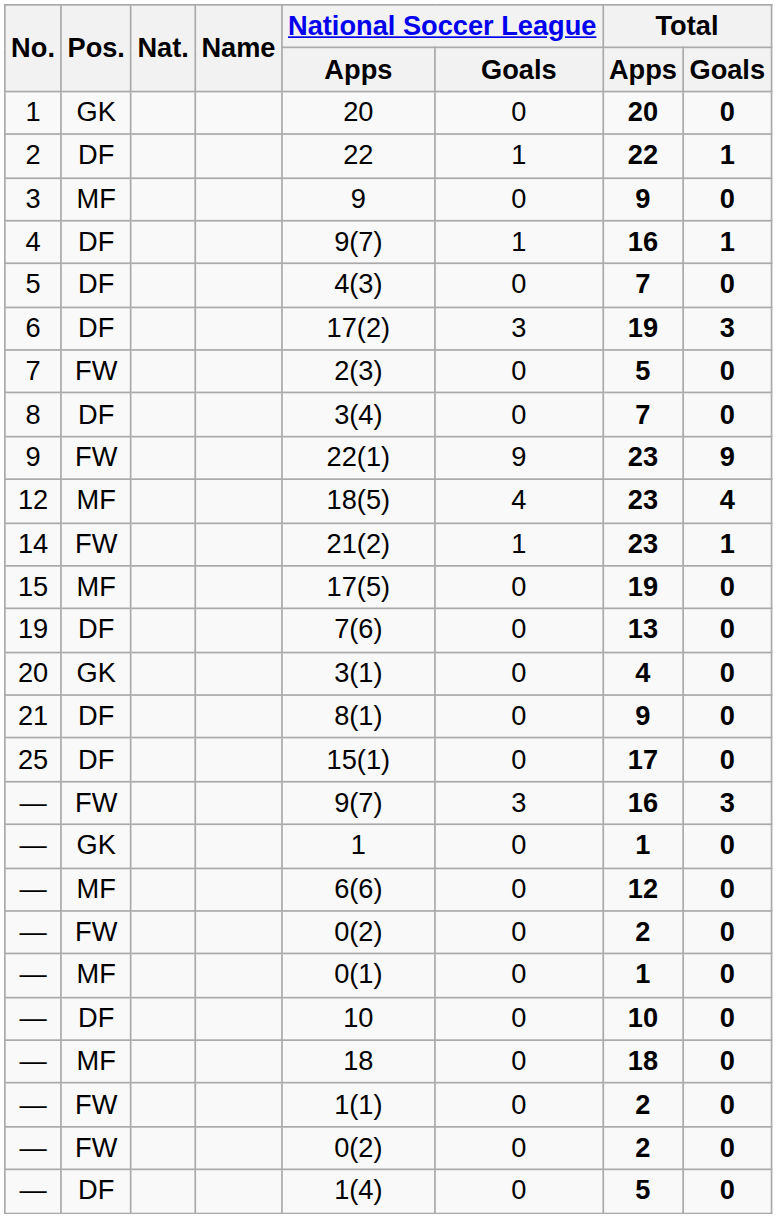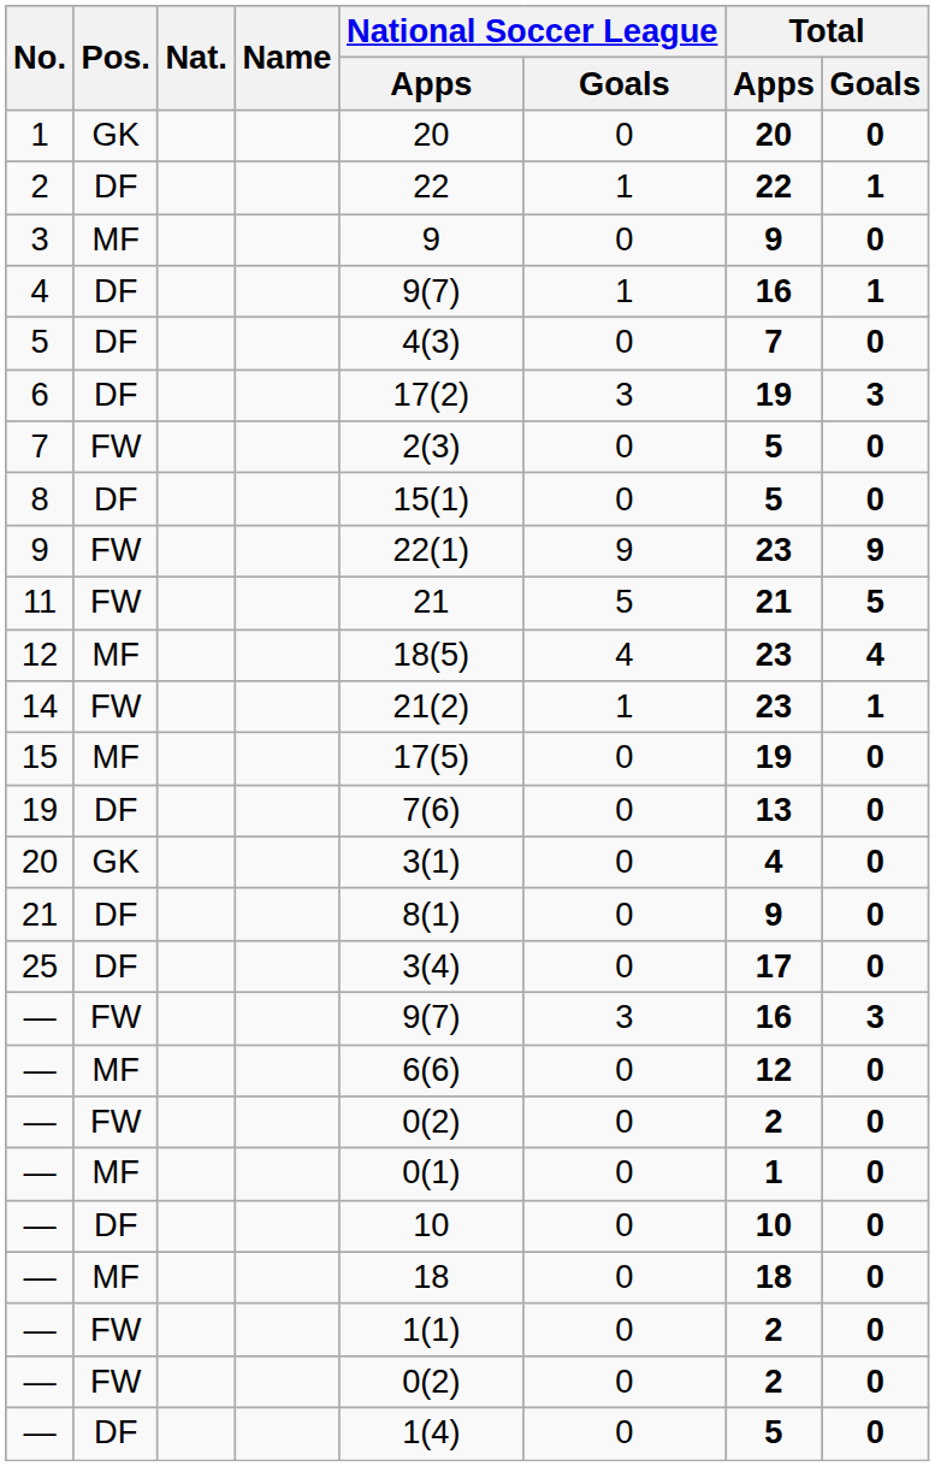 <table class="wikitable sortable" style="text-align:center">
 <tr>
 <th rowspan="2">No.</th>
 <th rowspan="2">Pos.</th>
 <th rowspan="2">Nat.</th>
 <th rowspan="2">Name</th>
 <th colspan="2"><a href='#'>National Soccer League</a></th>
 <th colspan="2">Total</th>
 </tr>
 <tr>
 <th>Apps</th>
 <th>Goals</th>
 <th>Apps</th>
 <th>Goals</th>
 </tr>
 <tr>
 <td>1</td>
 <td>GK</td>
 <td></td>
 <td align=left></td>
 <td>20</td>
 <td>0</td>
 <td><strong>20</strong></td>
 <td><strong>0</strong></td>
 </tr>
 <tr>
 <td>2</td>
 <td>DF</td>
 <td></td>
 <td align=left></td>
 <td>22</td>
 <td>1</td>
 <td><strong>22</strong></td>
 <td><strong>1</strong></td>
 </tr>
 <tr>
 <td>3</td>
 <td>MF</td>
 <td></td>
 <td align=left></td>
 <td>9</td>
 <td>0</td>
 <td><strong>9</strong></td>
 <td><strong>0</strong></td>
 </tr>
 <tr>
 <td>4</td>
 <td>DF</td>
 <td></td>
 <td align=left></td>
 <td>9(7)</td>
 <td>1</td>
 <td><strong>16</strong></td>
 <td><strong>1</strong></td>
 </tr>
 <tr>
 <td>5</td>
 <td>DF</td>
 <td></td>
 <td align=left></td>
 <td>4(3)</td>
 <td>0</td>
 <td><strong>7</strong></td>
 <td><strong>0</strong></td>
 </tr>
 <tr>
 <td>6</td>
 <td>DF</td>
 <td></td>
 <td align=left></td>
 <td>17(2)</td>
 <td>3</td>
 <td><strong>19</strong></td>
 <td><strong>3</strong></td>
 </tr>
 <tr>
 <td>7</td>
 <td>FW</td>
 <td></td>
 <td align=left></td>
 <td>2(3)</td>
 <td>0</td>
 <td><strong>5</strong></td>
 <td><strong>0</strong></td>
 </tr>
 <tr>
 <td>8</td>
 <td>DF</td>
 <td></td>
 <td align=left></td>
-<td>3(4)</td>
+<td>15(1)</td>
 <td>0</td>
-<td><strong>7</strong></td>
+<td><strong>5</strong></td>
 <td><strong>0</strong></td>
 </tr>
 <tr>
 <td>9</td>
 <td>FW</td>
 <td></td>
 <td align=left></td>
 <td>22(1)</td>
 <td>9</td>
 <td><strong>23</strong></td>
 <td><strong>9</strong></td>
+</tr>
+<tr>
+<td>11</td>
+<td>FW</td>
+<td></td>
+<td align=left></td>
+<td>21</td>
+<td>5</td>
+<td><strong>21</strong></td>
+<td><strong>5</strong></td>
 </tr>
 <tr>
 <td>12</td>
 <td>MF</td>
 <td></td>
 <td align=left></td>
 <td>18(5)</td>
 <td>4</td>
 <td><strong>23</strong></td>
 <td><strong>4</strong></td>
 </tr>
 <tr>
 <td>14</td>
 <td>FW</td>
 <td></td>
 <td align=left></td>
 <td>21(2)</td>
 <td>1</td>
 <td><strong>23</strong></td>
 <td><strong>1</strong></td>
 </tr>
 <tr>
 <td>15</td>
 <td>MF</td>
 <td></td>
 <td align=left></td>
 <td>17(5)</td>
 <td>0</td>
 <td><strong>19</strong></td>
 <td><strong>0</strong></td>
 </tr>
 <tr>
 <td>19</td>
 <td>DF</td>
 <td></td>
 <td align=left></td>
 <td>7(6)</td>
 <td>0</td>
 <td><strong>13</strong></td>
 <td><strong>0</strong></td>
 </tr>
 <tr>
 <td>20</td>
 <td>GK</td>
 <td></td>
 <td align=left></td>
 <td>3(1)</td>
 <td>0</td>
 <td><strong>4</strong></td>
 <td><strong>0</strong></td>
 </tr>
 <tr>
 <td>21</td>
 <td>DF</td>
 <td></td>
 <td align=left></td>
 <td>8(1)</td>
 <td>0</td>
 <td><strong>9</strong></td>
 <td><strong>0</strong></td>
 </tr>
 <tr>
 <td>25</td>
 <td>DF</td>
 <td></td>
 <td align=left></td>
-<td>15(1)</td>
+<td>3(4)</td>
 <td>0</td>
 <td><strong>17</strong></td>
 <td><strong>0</strong></td>
 </tr>
 <tr>
 <td>—</td>
 <td>FW</td>
 <td></td>
 <td align=left></td>
 <td>9(7)</td>
 <td>3</td>
 <td><strong>16</strong></td>
 <td><strong>3</strong></td>
-</tr>
-<tr>
-<td>—</td>
-<td>GK</td>
-<td></td>
-<td align=left></td>
-<td>1</td>
-<td>0</td>
-<td><strong>1</strong></td>
-<td><strong>0</strong></td>
 </tr>
 <tr>
 <td>—</td>
 <td>MF</td>
 <td></td>
 <td align=left></td>
 <td>6(6)</td>
 <td>0</td>
 <td><strong>12</strong></td>
 <td><strong>0</strong></td>
 </tr>
 <tr>
 <td>—</td>
 <td>FW</td>
 <td></td>
 <td align=left></td>
 <td>0(2)</td>
 <td>0</td>
 <td><strong>2</strong></td>
 <td><strong>0</strong></td>
 </tr>
 <tr>
 <td>—</td>
 <td>MF</td>
 <td></td>
 <td align=left></td>
 <td>0(1)</td>
 <td>0</td>
 <td><strong>1</strong></td>
 <td><strong>0</strong></td>
 </tr>
 <tr>
 <td>—</td>
 <td>DF</td>
 <td></td>
 <td align=left></td>
 <td>10</td>
 <td>0</td>
 <td><strong>10</strong></td>
 <td><strong>0</strong></td>
 </tr>
 <tr>
 <td>—</td>
 <td>MF</td>
 <td></td>
 <td align=left></td>
 <td>18</td>
 <td>0</td>
 <td><strong>18</strong></td>
 <td><strong>0</strong></td>
 </tr>
 <tr>
 <td>—</td>
 <td>FW</td>
 <td></td>
 <td align=left></td>
 <td>1(1)</td>
 <td>0</td>
 <td><strong>2</strong></td>
 <td><strong>0</strong></td>
 </tr>
 <tr>
 <td>—</td>
 <td>FW</td>
 <td></td>
 <td align=left></td>
 <td>0(2)</td>
 <td>0</td>
 <td><strong>2</strong></td>
 <td><strong>0</strong></td>
 </tr>
 <tr>
 <td>—</td>
 <td>DF</td>
 <td></td>
 <td align=left></td>
 <td>1(4)</td>
 <td>0</td>
 <td><strong>5</strong></td>
 <td><strong>0</strong></td>
 </tr>
 </table>
